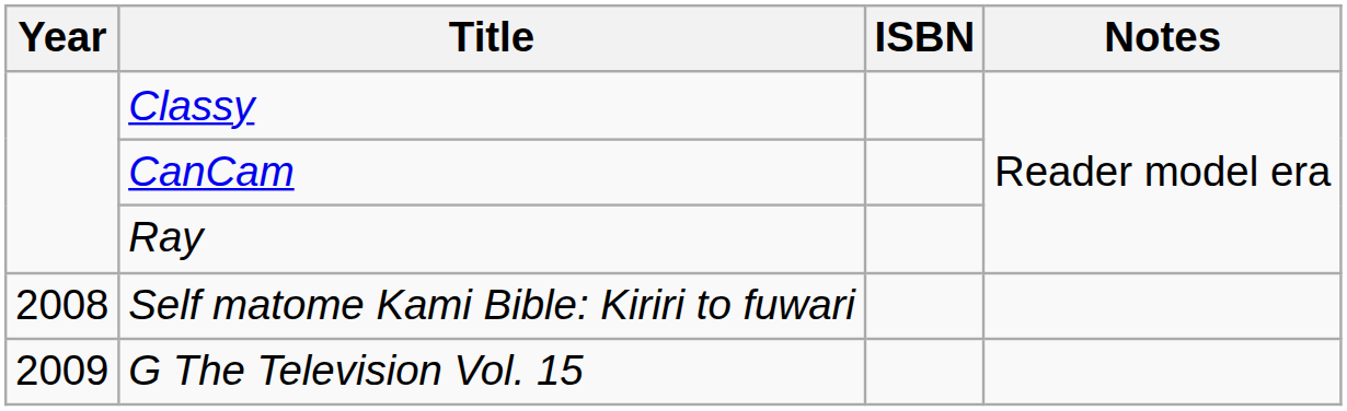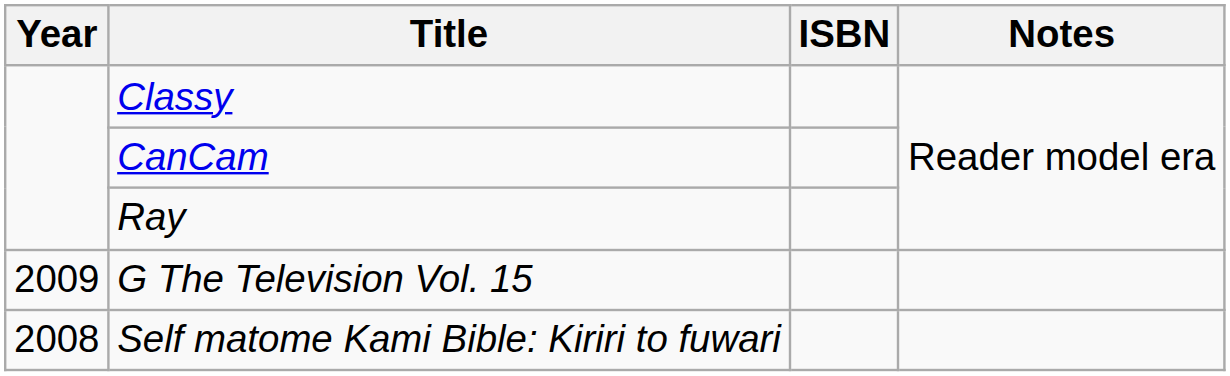 <table class="wikitable">
 <tr>
 <th>Year</th>
 <th>Title</th>
 <th>ISBN</th>
 <th>Notes</th>
 </tr>
 <tr>
 <td rowspan="3"></td>
 <td><em><a href='#'>Classy</a></em></td>
 <td></td>
 <td rowspan="3">Reader model era</td>
 </tr>
 <tr>
 <td><em><a href='#'>CanCam</a></em></td>
 <td></td>
 </tr>
 <tr>
 <td><em>Ray</em></td>
 <td></td>
 </tr>
 <tr>
+<td>2009</td>
+<td><em>G The Television Vol. 15</em></td>
+<td></td>
+<td></td>
+</tr>
+<tr>
 <td>2008</td>
 <td><em>Self matome Kami Bible: Kiriri to fuwari</em></td>
 <td></td>
 <td></td>
 </tr>
-<tr>
-<td>2009</td>
-<td><em>G The Television Vol. 15</em></td>
-<td></td>
-<td></td>
-</tr>
 </table>
